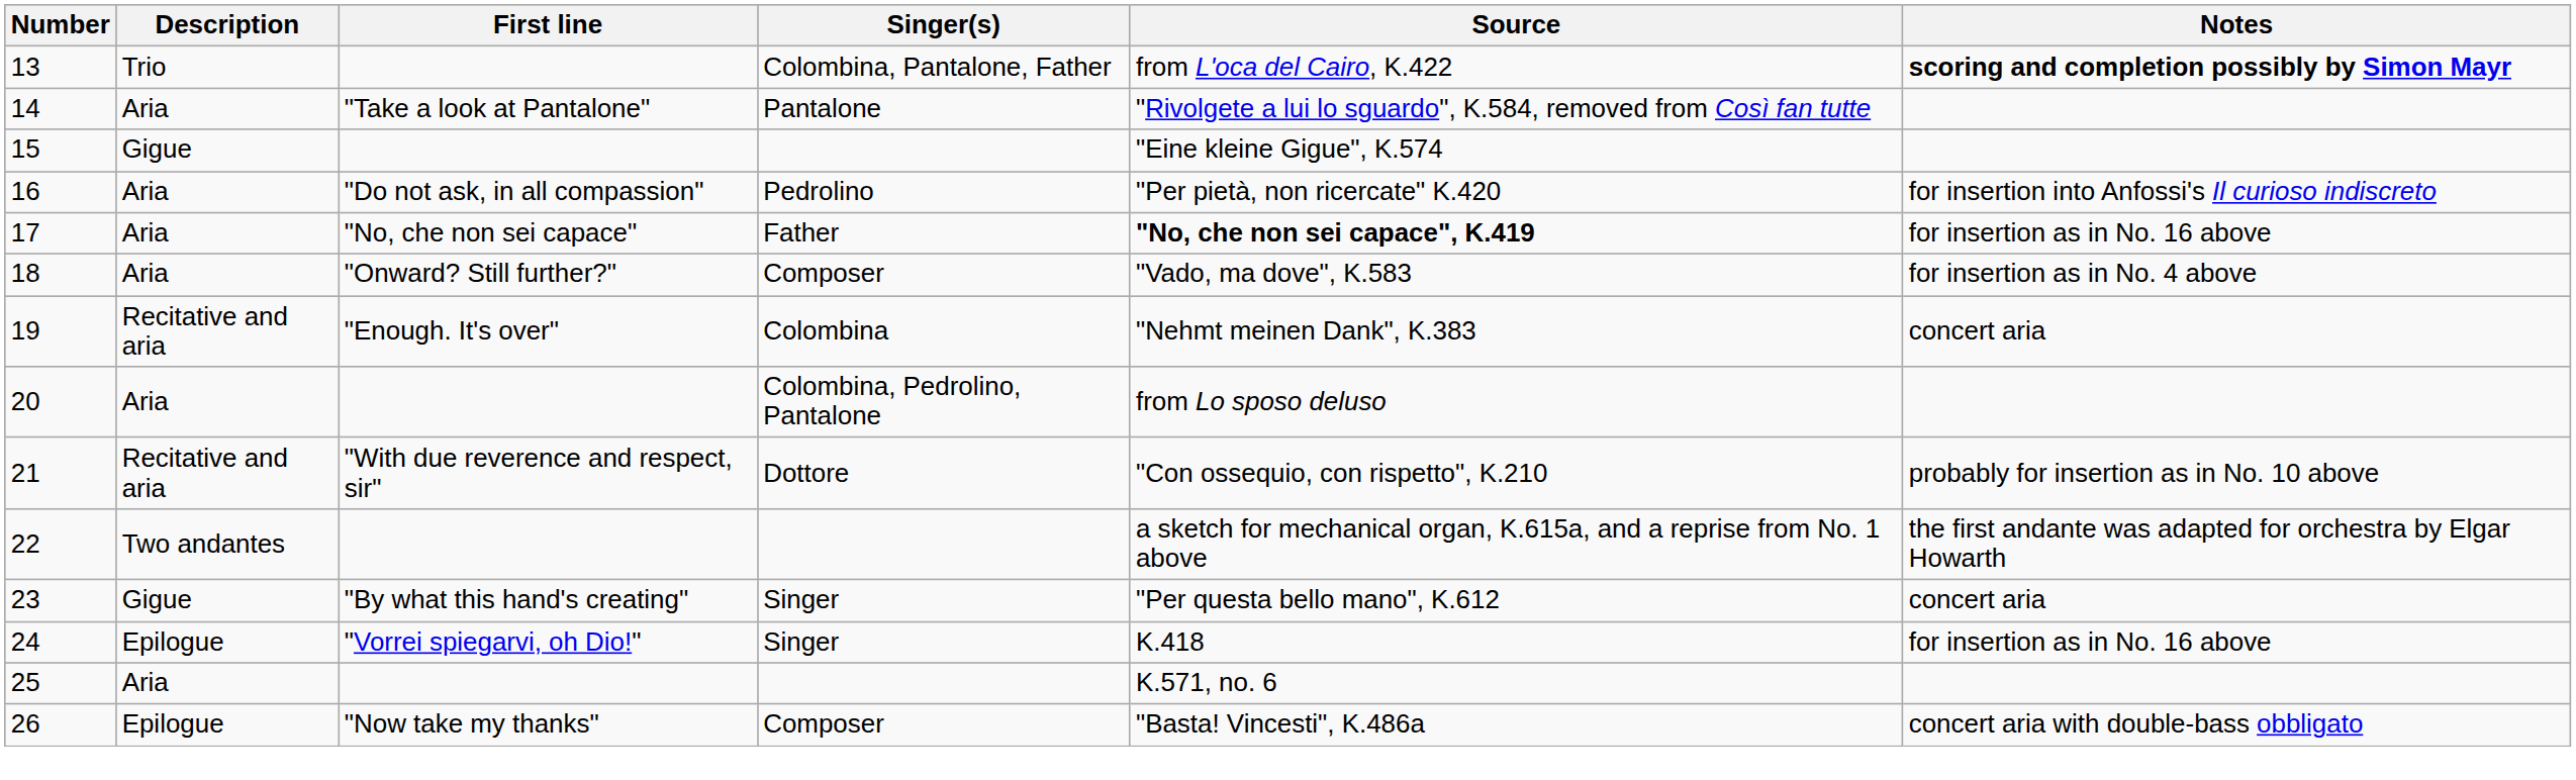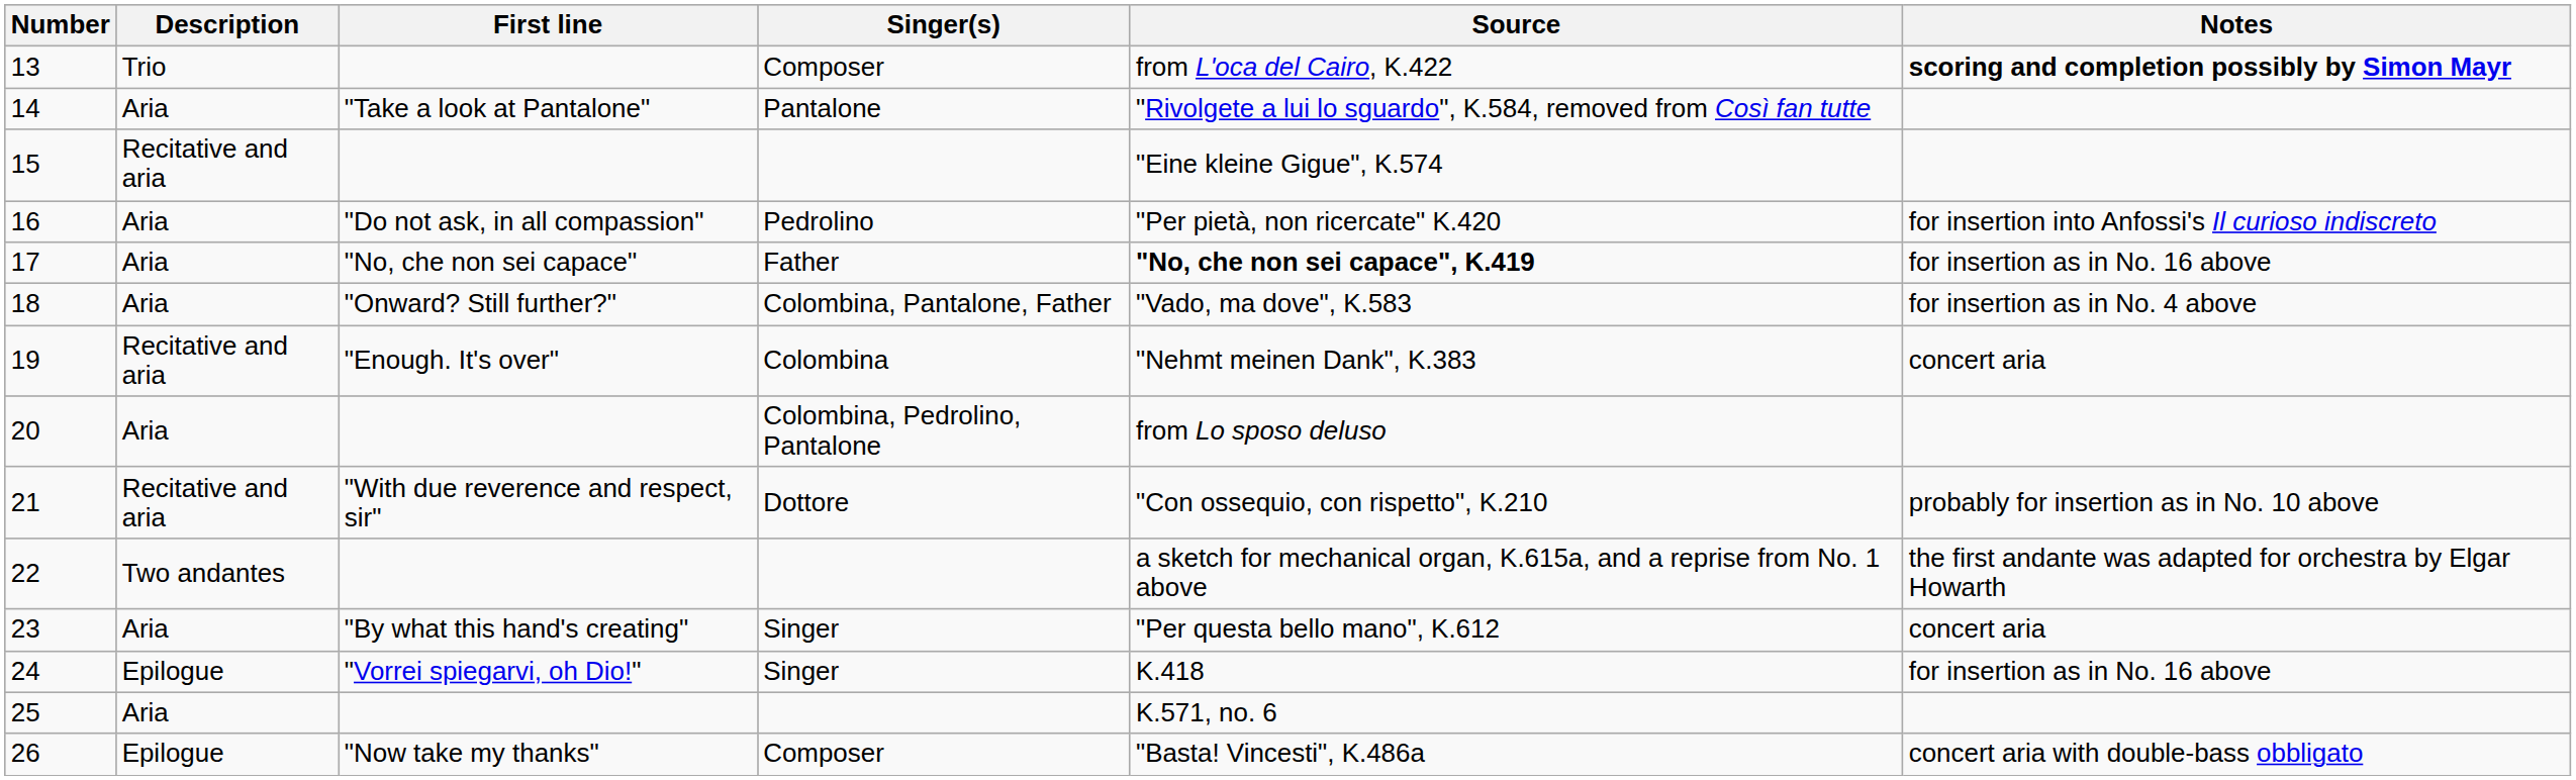 <table class="wikitable">
 <tr>
 <th>Number</th>
 <th>Description</th>
 <th>First line</th>
 <th>Singer(s)</th>
 <th>Source</th>
 <th>Notes</th>
 </tr>
 <tr>
 <td>13</td>
 <td>Trio</td>
 <td></td>
-<td>Colombina, Pantalone, Father</td>
+<td>Composer</td>
 <td>from <em><a href='#'>L'oca del Cairo</a></em>, K.422</td>
 <td><strong>scoring and completion possibly by <a href='#'>Simon Mayr</a></strong></td>
 </tr>
 <tr>
 <td>14</td>
 <td>Aria</td>
 <td>"Take a look at Pantalone"</td>
 <td>Pantalone</td>
 <td>"<a href='#'>Rivolgete a lui lo sguardo</a>", K.584, removed from <em><a href='#'>Così fan tutte</a></em></td>
 <td></td>
 </tr>
 <tr>
 <td>15</td>
-<td>Gigue</td>
+<td>Recitative and aria</td>
 <td></td>
 <td></td>
 <td>"Eine kleine Gigue", K.574</td>
 <td></td>
 </tr>
 <tr>
 <td>16</td>
 <td>Aria</td>
 <td>"Do not ask, in all compassion"</td>
 <td>Pedrolino</td>
 <td>"Per pietà, non ricercate" K.420</td>
 <td>for insertion into Anfossi's <em><a href='#'>Il curioso indiscreto</a></em></td>
 </tr>
 <tr>
 <td>17</td>
 <td>Aria</td>
 <td>"No, che non sei capace"</td>
 <td>Father</td>
 <td><strong>"No, che non sei capace", K.419</strong></td>
 <td>for insertion as in No. 16 above</td>
 </tr>
 <tr>
 <td>18</td>
 <td>Aria</td>
 <td>"Onward? Still further?"</td>
-<td>Composer</td>
+<td>Colombina, Pantalone, Father</td>
 <td>"Vado, ma dove", K.583</td>
 <td>for insertion as in No. 4 above</td>
 </tr>
 <tr>
 <td>19</td>
 <td>Recitative and aria</td>
 <td>"Enough. It's over"</td>
 <td>Colombina</td>
 <td>"Nehmt meinen Dank", K.383</td>
 <td>concert aria</td>
 </tr>
 <tr>
 <td>20</td>
 <td>Aria</td>
 <td></td>
 <td>Colombina, Pedrolino, Pantalone</td>
 <td>from <em>Lo sposo deluso</em></td>
 <td></td>
 </tr>
 <tr>
 <td>21</td>
 <td>Recitative and aria</td>
 <td>"With due reverence and respect, sir"</td>
 <td>Dottore</td>
 <td>"Con ossequio, con rispetto", K.210</td>
 <td>probably for insertion as in No. 10 above</td>
 </tr>
 <tr>
 <td>22</td>
 <td>Two andantes</td>
 <td></td>
 <td></td>
 <td>a sketch for mechanical organ, K.615a, and a reprise from No. 1 above</td>
 <td>the first andante was adapted for orchestra by Elgar Howarth</td>
 </tr>
 <tr>
 <td>23</td>
-<td>Gigue</td>
+<td>Aria</td>
 <td>"By what this hand's creating"</td>
 <td>Singer</td>
 <td>"Per questa bello mano", K.612</td>
 <td>concert aria</td>
 </tr>
 <tr>
 <td>24</td>
 <td>Epilogue</td>
 <td>"<a href='#'>Vorrei spiegarvi, oh Dio!</a>"</td>
 <td>Singer</td>
 <td>K.418</td>
 <td>for insertion as in No. 16 above</td>
 </tr>
 <tr>
 <td>25</td>
 <td>Aria</td>
 <td></td>
 <td></td>
 <td>K.571, no. 6</td>
 <td></td>
 </tr>
 <tr>
 <td>26</td>
 <td>Epilogue</td>
 <td>"Now take my thanks"</td>
 <td>Composer</td>
 <td>"Basta! Vincesti", K.486a</td>
 <td>concert aria with double-bass <a href='#'>obbligato</a></td>
 </tr>
 </table>
